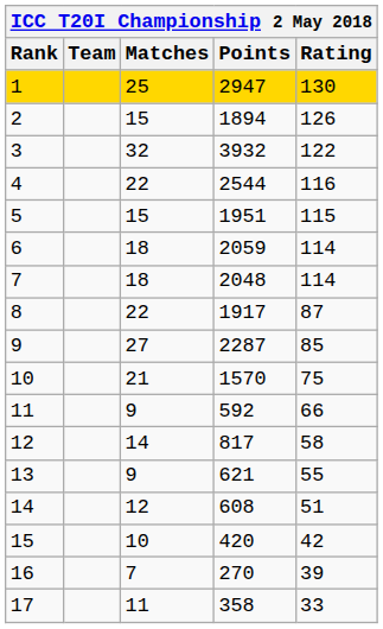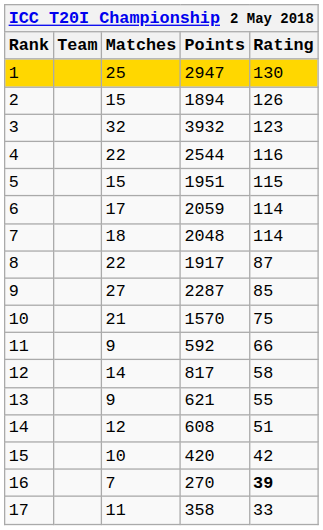 <table class="wikitable" stp;">
 <tr>
 <th colspan="5"><a href='#'>ICC T20I Championship</a> <small>2 May 2018</small></th>
 </tr>
 <tr>
 <th>Rank</th>
 <th>Team</th>
 <th>Matches</th>
 <th>Points</th>
 <th>Rating</th>
 </tr>
 <tr style="background:gold">
 <td>1</td>
 <td style="text-align:left;"></td>
 <td>25</td>
 <td>2947</td>
 <td>130</td>
 </tr>
 <tr>
 <td>2</td>
 <td style="text-align:left;"></td>
 <td>15</td>
 <td>1894</td>
 <td>126</td>
 </tr>
 <tr>
 <td>3</td>
 <td style="text-align:left;"></td>
 <td>32</td>
 <td>3932</td>
-<td>122</td>
+<td>123</td>
 </tr>
 <tr>
 <td>4</td>
 <td style="text-align:left;"></td>
 <td>22</td>
 <td>2544</td>
 <td>116</td>
 </tr>
 <tr>
 <td>5</td>
 <td style="text-align:left;"></td>
 <td>15</td>
 <td>1951</td>
 <td>115</td>
 </tr>
 <tr>
 <td>6</td>
 <td style="text-align:left;"></td>
-<td>18</td>
+<td>17</td>
 <td>2059</td>
 <td>114</td>
 </tr>
 <tr>
 <td>7</td>
 <td style="text-align:left;"></td>
 <td>18</td>
 <td>2048</td>
 <td>114</td>
 </tr>
 <tr>
 <td>8</td>
 <td style="text-align:left;"></td>
 <td>22</td>
 <td>1917</td>
 <td>87</td>
 </tr>
 <tr>
 <td>9</td>
 <td style="text-align:left;"></td>
 <td>27</td>
 <td>2287</td>
 <td>85</td>
 </tr>
 <tr>
 <td>10</td>
 <td style="text-align:left;"></td>
 <td>21</td>
 <td>1570</td>
 <td>75</td>
 </tr>
 <tr>
 <td>11</td>
 <td style="text-align:left;"></td>
 <td>9</td>
 <td>592</td>
 <td>66</td>
 </tr>
 <tr>
 <td>12</td>
 <td style="text-align:left;"></td>
 <td>14</td>
 <td>817</td>
 <td>58</td>
 </tr>
 <tr>
 <td>13</td>
 <td style="text-align:left;"></td>
 <td>9</td>
 <td>621</td>
 <td>55</td>
 </tr>
 <tr>
 <td>14</td>
 <td style="text-align:left;"></td>
 <td>12</td>
 <td>608</td>
 <td>51</td>
 </tr>
 <tr>
 <td>15</td>
 <td style="text-align:left;"></td>
 <td>10</td>
 <td>420</td>
 <td>42</td>
 </tr>
 <tr>
 <td>16</td>
 <td style="text-align:left;"></td>
 <td>7</td>
 <td>270</td>
-<td>39</td>
+<td><strong>39</strong></td>
 </tr>
 <tr>
 <td>17</td>
 <td style="text-align:left;"></td>
 <td>11</td>
 <td>358</td>
 <td>33</td>
 </tr>
 </table>
